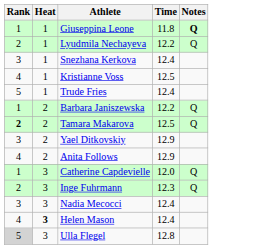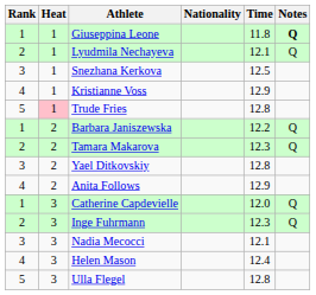 <table class="wikitable sortable" style="text-align:center">
 <tr>
 <th>Rank</th>
 <th>Heat</th>
 <th>Athlete</th>
+<th>Nationality</th>
 <th>Time</th>
 <th>Notes</th>
 </tr>
 <tr bgcolor=ccffcc>
 <td>1</td>
 <td>1</td>
 <td align=left><a href='#'>Giuseppina Leone</a></td>
+<td align=left></td>
 <td>11.8</td>
 <td><strong>Q</strong></td>
 </tr>
 <tr bgcolor=ccffcc>
 <td>2</td>
 <td>1</td>
 <td align=left><a href='#'>Lyudmila Nechayeva</a></td>
-<td>12.2</td>
+<td align=left></td>
+<td>12.1</td>
 <td>Q</td>
 </tr>
 <tr>
 <td>3</td>
 <td>1</td>
 <td align=left><a href='#'>Snezhana Kerkova</a></td>
-<td>12.4</td>
+<td align=left></td>
+<td>12.5</td>
 <td></td>
 </tr>
 <tr>
 <td>4</td>
 <td>1</td>
 <td align=left><a href='#'>Kristianne Voss</a></td>
-<td>12.5</td>
+<td align=left></td>
+<td>12.9</td>
 <td></td>
 </tr>
 <tr>
 <td>5</td>
-<td>1</td>
+<td style="background: pink;">1</td>
 <td align=left><a href='#'>Trude Fries</a></td>
-<td>12.4</td>
+<td align=left></td>
+<td>12.8</td>
 <td></td>
 </tr>
 <tr bgcolor=ccffcc>
 <td>1</td>
 <td>2</td>
 <td align=left><a href='#'>Barbara Janiszewska</a></td>
+<td align=left></td>
 <td>12.2</td>
 <td>Q</td>
 </tr>
 <tr bgcolor=ccffcc>
-<td><strong>2</strong></td>
+<td>2</td>
 <td>2</td>
 <td align=left><a href='#'>Tamara Makarova</a></td>
-<td>12.5</td>
+<td align=left></td>
+<td>12.3</td>
 <td>Q</td>
 </tr>
 <tr>
 <td>3</td>
 <td>2</td>
 <td align=left><a href='#'>Yael Ditkovskiy</a></td>
-<td>12.9</td>
+<td align=left></td>
+<td>12.8</td>
 <td></td>
 </tr>
 <tr>
 <td>4</td>
 <td>2</td>
 <td align=left><a href='#'>Anita Follows</a></td>
+<td align=left></td>
 <td>12.9</td>
 <td></td>
 </tr>
 <tr bgcolor=ccffcc>
 <td>1</td>
 <td>3</td>
 <td align=left><a href='#'>Catherine Capdevielle</a></td>
+<td align=left></td>
 <td>12.0</td>
 <td>Q</td>
 </tr>
 <tr bgcolor=ccffcc>
 <td>2</td>
 <td>3</td>
 <td align=left><a href='#'>Inge Fuhrmann</a></td>
+<td align=left></td>
 <td>12.3</td>
 <td>Q</td>
 </tr>
 <tr>
 <td>3</td>
 <td>3</td>
 <td align=left><a href='#'>Nadia Mecocci</a></td>
+<td align=left></td>
+<td>12.1</td>
+<td></td>
+</tr>
+<tr>
+<td>4</td>
+<td>3</td>
+<td align=left><a href='#'>Helen Mason</a></td>
+<td align=left></td>
 <td>12.4</td>
 <td></td>
 </tr>
 <tr>
-<td>4</td>
-<td><strong>3</strong></td>
-<td align=left><a href='#'>Helen Mason</a></td>
-<td>12.4</td>
-<td></td>
-</tr>
-<tr>
-<td style="background: lightgrey;">5</td>
+<td>5</td>
 <td>3</td>
 <td align=left><a href='#'>Ulla Flegel</a></td>
+<td align=left></td>
 <td>12.8</td>
 <td></td>
 </tr>
 </table>
